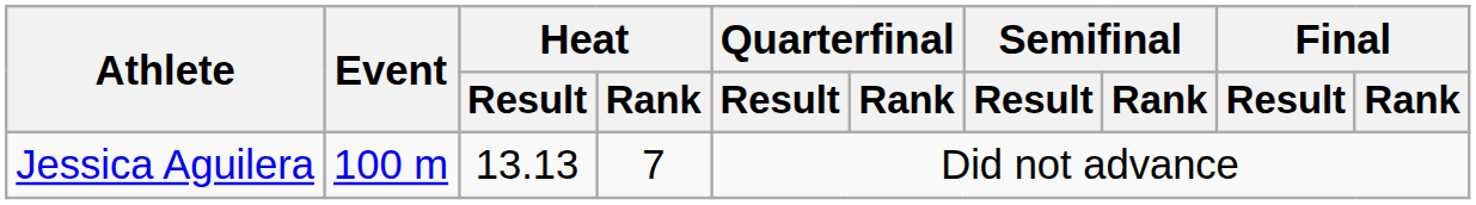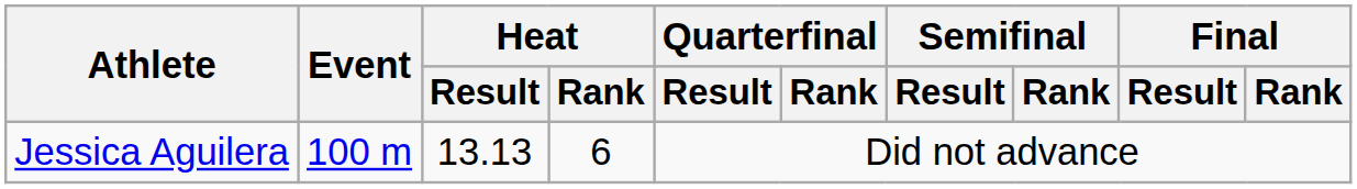 <table class=wikitable style="font-size:90%">
 <tr>
 <th rowspan="2">Athlete</th>
 <th rowspan="2">Event</th>
 <th colspan="2">Heat</th>
 <th colspan="2">Quarterfinal</th>
 <th colspan="2">Semifinal</th>
 <th colspan="2">Final</th>
 </tr>
 <tr style="font-size:95%">
 <th>Result</th>
 <th>Rank</th>
 <th>Result</th>
 <th>Rank</th>
 <th>Result</th>
 <th>Rank</th>
 <th>Result</th>
 <th>Rank</th>
 </tr>
 <tr align=center>
 <td align=left><a href='#'>Jessica Aguilera</a></td>
 <td align=left><a href='#'>100 m</a></td>
 <td>13.13</td>
-<td>7</td>
+<td>6</td>
 <td colspan=6>Did not advance</td>
 </tr>
 </table>
